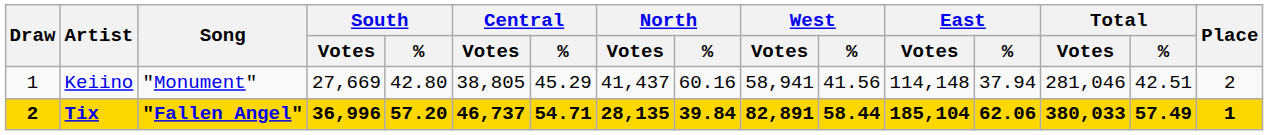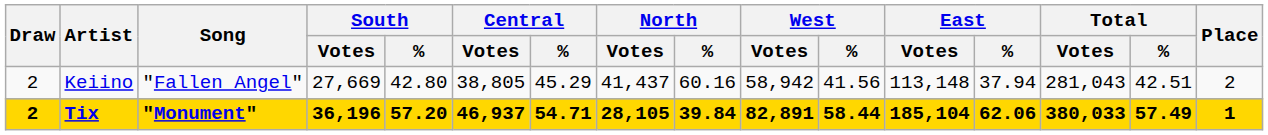 <table class="sortable wikitable" style="margin: 1em auto 1em auto; text-align:center;">
 <tr>
 <th scope="col" rowspan="2">Draw</th>
 <th scope="col" rowspan="2">Artist</th>
 <th scope="col" rowspan="2">Song</th>
 <th scope="col" colspan="2"><a href='#'>South</a></th>
 <th scope="col" colspan="2"><a href='#'>Central</a></th>
 <th scope="col" colspan="2"><a href='#'>North</a></th>
 <th scope="col" colspan="2"><a href='#'>West</a></th>
 <th scope="col" colspan="2"><a href='#'>East</a></th>
 <th scope="col" colspan="2">Total</th>
 <th scope="col" rowspan="2">Place</th>
 </tr>
 <tr>
 <th scope="col">Votes</th>
 <th scope="col">%</th>
 <th scope="col">Votes</th>
 <th scope="col">%</th>
 <th scope="col">Votes</th>
 <th scope="col">%</th>
 <th scope="col">Votes</th>
 <th scope="col">%</th>
 <th scope="col">Votes</th>
 <th scope="col">%</th>
 <th scope="col">Votes</th>
 <th scope="col">%</th>
 </tr>
 <tr>
-<td>1</td>
+<td>2</td>
 <td style="text-align:left;"><a href='#'>Keiino</a></td>
-<td style="text-align:left;">"<a href='#'>Monument</a>"</td>
+<td style="text-align:left;">"<a href='#'>Fallen Angel</a>"</td>
 <td>27,669</td>
 <td>42.80</td>
 <td>38,805</td>
 <td>45.29</td>
 <td>41,437</td>
 <td>60.16</td>
-<td>58,941</td>
+<td>58,942</td>
 <td>41.56</td>
-<td>114,148</td>
+<td>113,148</td>
 <td>37.94</td>
-<td>281,046</td>
+<td>281,043</td>
 <td>42.51</td>
 <td>2</td>
 </tr>
 <tr style="background: gold; font-weight: bold;">
 <td>2</td>
 <td style="text-align:left;"><a href='#'>Tix</a></td>
-<td style="text-align:left;">"<a href='#'>Fallen Angel</a>"</td>
-<td>36,996</td>
+<td style="text-align:left;">"<a href='#'>Monument</a>"</td>
+<td>36,196</td>
 <td>57.20</td>
-<td>46,737</td>
+<td>46,937</td>
 <td>54.71</td>
-<td>28,135</td>
+<td>28,105</td>
 <td>39.84</td>
 <td>82,891</td>
 <td>58.44</td>
 <td>185,104</td>
 <td>62.06</td>
 <td>380,033</td>
 <td>57.49</td>
 <td>1</td>
 </tr>
 </table>
